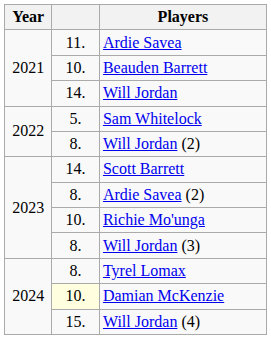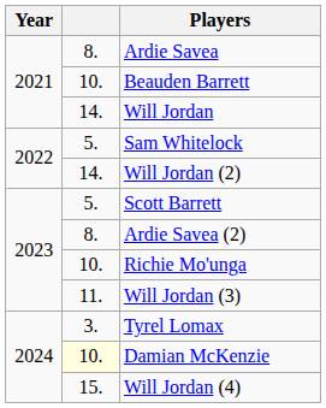 <table class="wikitable">
 <tr>
 <th width=40>Year</th>
 <th width=40></th>
 <th width=160>Players</th>
 </tr>
 <tr>
 <td align=center rowspan=3>2021</td>
-<td align=center>11.</td>
+<td align=center>8.</td>
 <td><a href='#'>Ardie Savea</a></td>
 </tr>
 <tr>
 <td align=center>10.</td>
 <td><a href='#'>Beauden Barrett</a></td>
 </tr>
 <tr>
 <td align=center>14.</td>
 <td><a href='#'>Will Jordan</a></td>
 </tr>
 <tr>
 <td align=center rowspan=2>2022</td>
 <td align=center>5.</td>
 <td><a href='#'>Sam Whitelock</a></td>
 </tr>
 <tr>
-<td align=center>8.</td>
+<td align=center>14.</td>
 <td><a href='#'>Will Jordan</a> (2)</td>
 </tr>
 <tr>
 <td align=center rowspan=4>2023</td>
-<td align=center>14.</td>
+<td align=center>5.</td>
 <td><a href='#'>Scott Barrett</a></td>
 </tr>
 <tr>
 <td align=center>8.</td>
 <td><a href='#'>Ardie Savea</a> (2)</td>
 </tr>
 <tr>
 <td align=center>10.</td>
 <td><a href='#'>Richie Mo'unga</a></td>
 </tr>
 <tr>
-<td align=center>8.</td>
+<td align=center>11.</td>
 <td><a href='#'>Will Jordan</a> (3)</td>
 </tr>
 <tr>
 <td align=center rowspan=3>2024</td>
-<td align=center>8.</td>
+<td align=center>3.</td>
 <td><a href='#'>Tyrel Lomax</a></td>
 </tr>
 <tr>
 <td align=center style="background: lightyellow;">10.</td>
 <td><a href='#'>Damian McKenzie</a></td>
 </tr>
 <tr>
 <td align=center>15.</td>
 <td><a href='#'>Will Jordan</a> (4)</td>
 </tr>
 </table>
